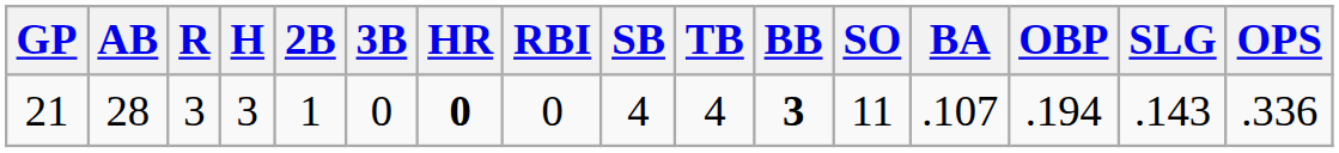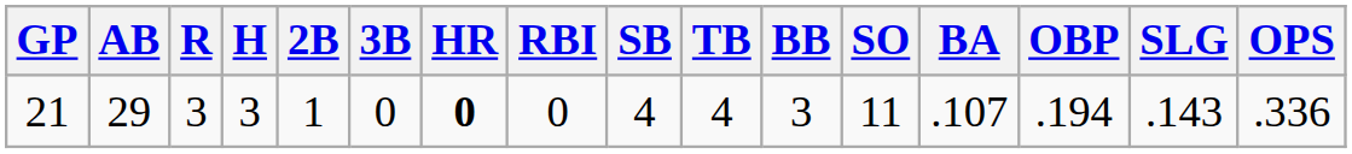 <table class="wikitable">
 <tr>
 <th><a href='#'>GP</a></th>
 <th><a href='#'>AB</a></th>
 <th><a href='#'>R</a></th>
 <th><a href='#'>H</a></th>
 <th><a href='#'>2B</a></th>
 <th><a href='#'>3B</a></th>
 <th><a href='#'>HR</a></th>
 <th><a href='#'>RBI</a></th>
 <th><a href='#'>SB</a></th>
 <th><a href='#'>TB</a></th>
 <th><a href='#'>BB</a></th>
 <th><a href='#'>SO</a></th>
 <th><a href='#'>BA</a></th>
 <th><a href='#'>OBP</a></th>
 <th><a href='#'>SLG</a></th>
 <th><a href='#'>OPS</a></th>
 </tr>
 <tr align=center>
 <td>21</td>
-<td>28</td>
+<td>29</td>
 <td>3</td>
 <td>3</td>
 <td>1</td>
 <td>0</td>
 <td><strong>0</strong></td>
 <td>0</td>
 <td>4</td>
 <td>4</td>
-<td><strong>3</strong></td>
+<td>3</td>
 <td>11</td>
 <td>.107</td>
 <td>.194</td>
 <td>.143</td>
 <td>.336</td>
 </tr>
 </table>
